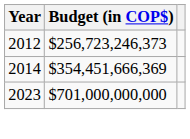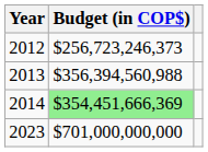 <table class="wikitable">
 <tr>
 <th>Year</th>
 <th>Budget (in <a href='#'>COP$</a>)</th>
 <th></th>
 </tr>
 <tr>
 <td>2012</td>
 <td>$256,723,246,373</td>
 <td></td>
 </tr>
 <tr>
+<td>2013</td>
+<td>$356,394,560,988</td>
+<td></td>
+</tr>
+<tr>
 <td>2014</td>
-<td>$354,451,666,369</td>
+<td style="background: lightgreen;">$354,451,666,369</td>
 <td></td>
 </tr>
 <tr>
 <td>2023</td>
 <td>$701,000,000,000</td>
 <td></td>
 </tr>
 </table>
